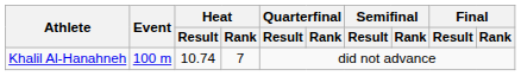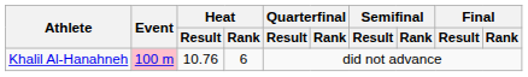 <table class=wikitable style="font-size:90%">
 <tr>
 <th rowspan="2">Athlete</th>
 <th rowspan="2">Event</th>
 <th colspan="2">Heat</th>
 <th colspan="2">Quarterfinal</th>
 <th colspan="2">Semifinal</th>
 <th colspan="2">Final</th>
 </tr>
 <tr style="font-size:95%">
 <th>Result</th>
 <th>Rank</th>
 <th>Result</th>
 <th>Rank</th>
 <th>Result</th>
 <th>Rank</th>
 <th>Result</th>
 <th>Rank</th>
 </tr>
 <tr align=center>
 <td align=left><a href='#'>Khalil Al-Hanahneh</a></td>
-<td align=left><a href='#'>100 m</a></td>
-<td>10.74</td>
-<td>7</td>
+<td align=left style="background: pink;"><a href='#'>100 m</a></td>
+<td>10.76</td>
+<td>6</td>
 <td colspan=6>did not advance</td>
 </tr>
 </table>
